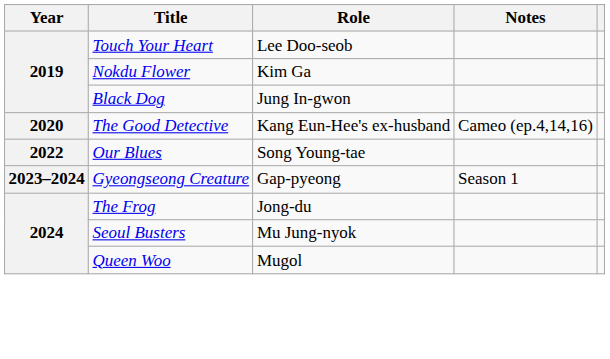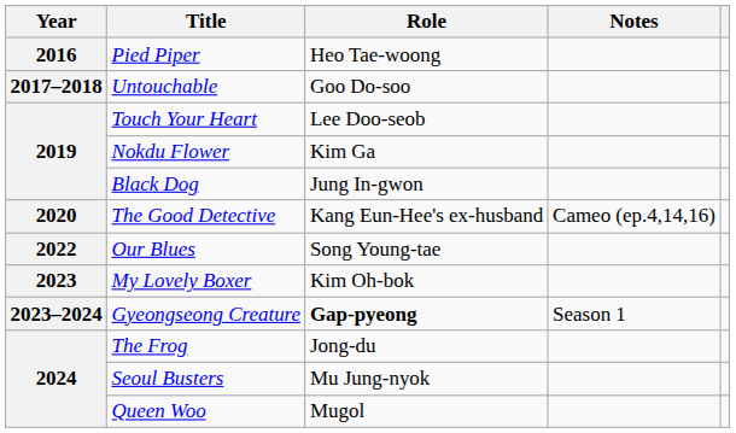 <table class="wikitable plainrowheaders sortable">
 <tr>
 <th scope="col">Year</th>
 <th scope="col">Title</th>
 <th scope="col">Role</th>
 <th scope="col">Notes</th>
 <th scope="col" class="unsortable"></th>
+</tr>
+<tr>
+<th scope="row">2016</th>
+<td><em><a href='#'>Pied Piper</a></em></td>
+<td>Heo Tae-woong</td>
+<td></td>
+<td style="text-align:center"></td>
+</tr>
+<tr>
+<th scope="row">2017–2018</th>
+<td><em><a href='#'>Untouchable</a></em></td>
+<td>Goo Do-soo</td>
+<td></td>
+<td style="text-align:center"></td>
 </tr>
 <tr>
 <th scope="row" rowspan="3">2019</th>
 <td><em><a href='#'>Touch Your Heart</a></em></td>
 <td>Lee Doo-seob</td>
 <td></td>
 <td style="text-align:center"></td>
 </tr>
 <tr>
 <td><em><a href='#'>Nokdu Flower</a></em></td>
 <td>Kim Ga</td>
 <td></td>
 <td style="text-align:center"></td>
 </tr>
 <tr>
 <td><em><a href='#'>Black Dog</a></em></td>
 <td>Jung In-gwon</td>
 <td></td>
 <td style="text-align:center"></td>
 </tr>
 <tr>
 <th scope="row">2020</th>
 <td><em><a href='#'>The Good Detective</a></em></td>
 <td>Kang Eun-Hee's ex-husband</td>
 <td>Cameo (ep.4,14,16)</td>
 <td style="text-align:center"></td>
 </tr>
 <tr>
 <th scope="row">2022</th>
 <td><em><a href='#'>Our Blues</a></em></td>
 <td>Song Young-tae</td>
 <td></td>
 <td style="text-align:center"></td>
 </tr>
 <tr>
+<th scope="row">2023</th>
+<td><em><a href='#'>My Lovely Boxer</a></em></td>
+<td>Kim Oh-bok</td>
+<td></td>
+<td style="text-align:center"></td>
+</tr>
+<tr>
 <th scope="row">2023–2024</th>
 <td><em><a href='#'>Gyeongseong Creature</a></em></td>
-<td>Gap-pyeong</td>
+<td><strong>Gap-pyeong</strong></td>
 <td>Season 1</td>
 <td style="text-align:center"></td>
 </tr>
 <tr>
 <th scope="row" rowspan="3">2024</th>
 <td><em><a href='#'>The Frog</a></em></td>
 <td>Jong-du</td>
 <td></td>
 <td style="text-align:center"></td>
 </tr>
 <tr>
 <td><em><a href='#'>Seoul Busters</a></em></td>
 <td>Mu Jung-nyok</td>
 <td></td>
 <td style="text-align:center"></td>
 </tr>
 <tr>
 <td><em><a href='#'>Queen Woo</a></em></td>
 <td>Mugol</td>
 <td></td>
 <td style="text-align:center"></td>
 </tr>
 </table>
